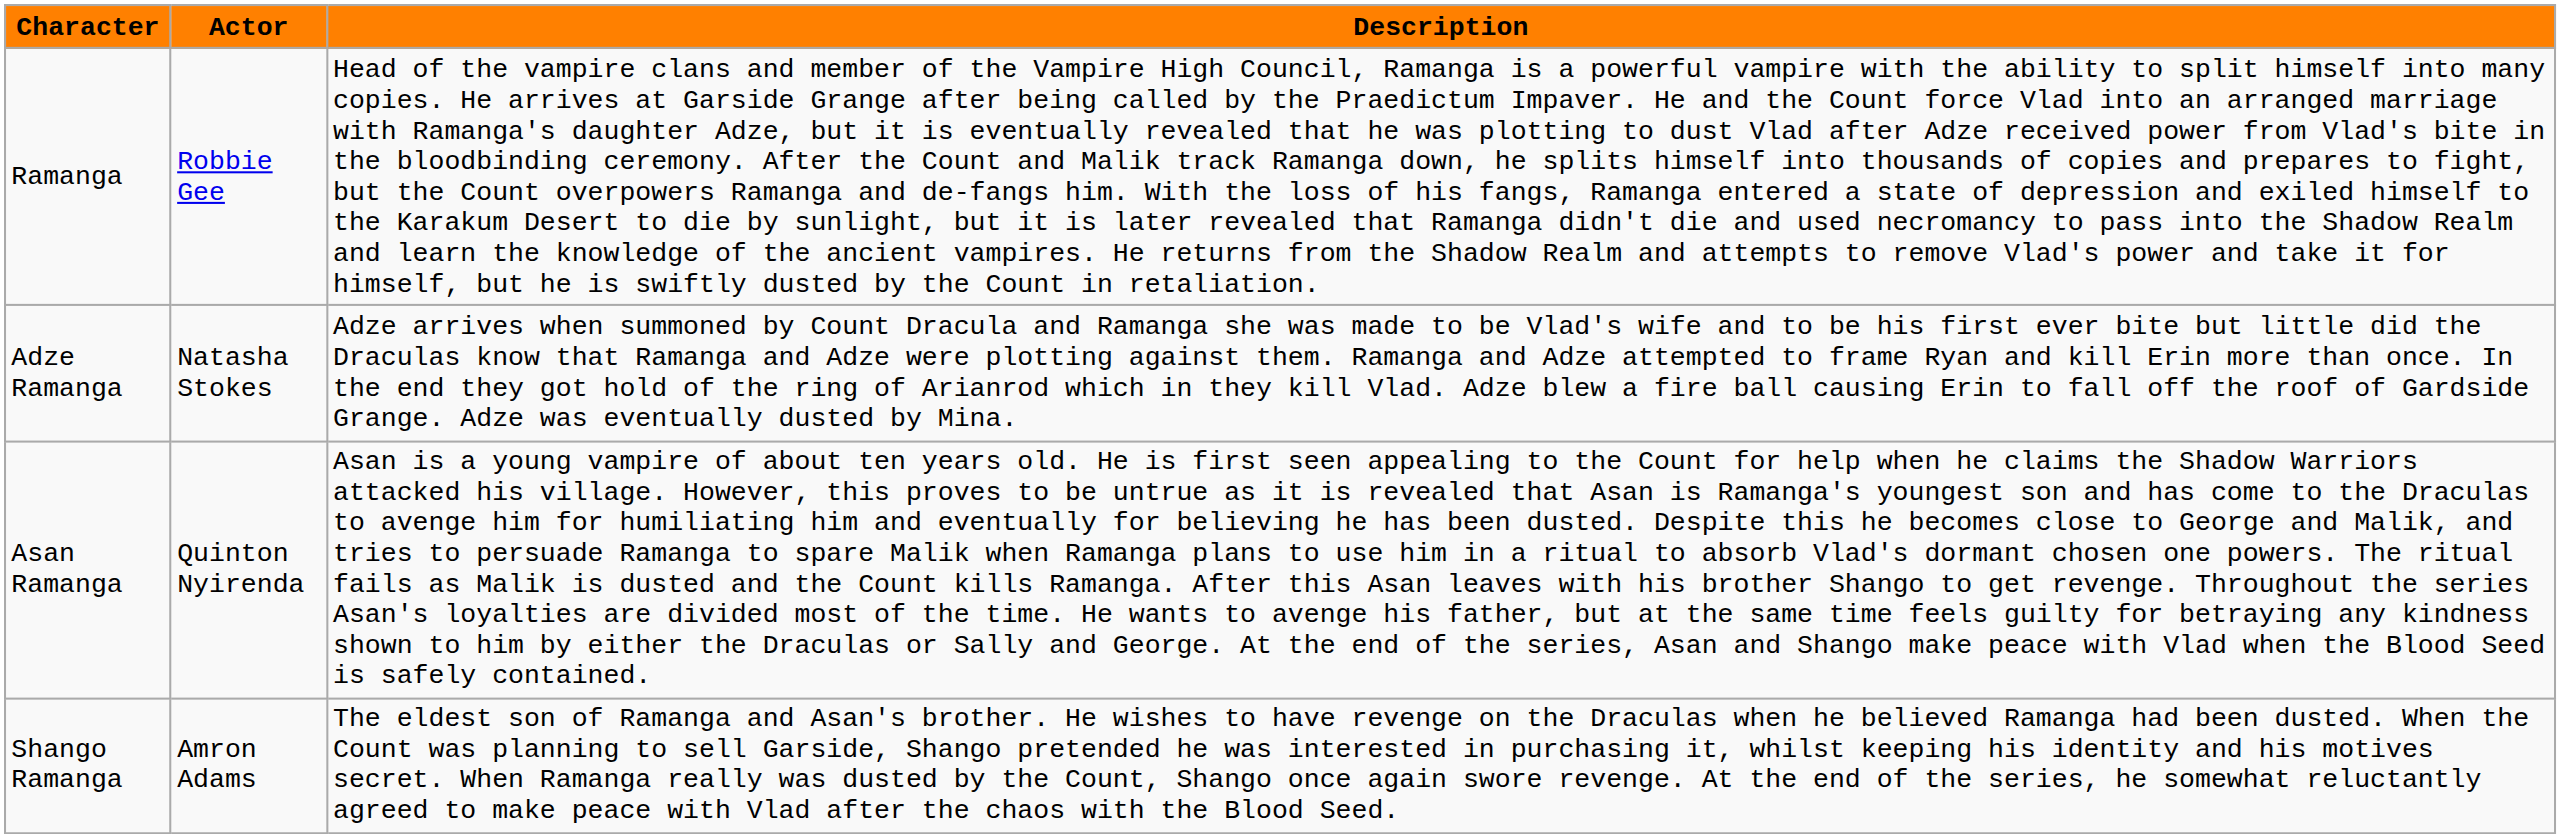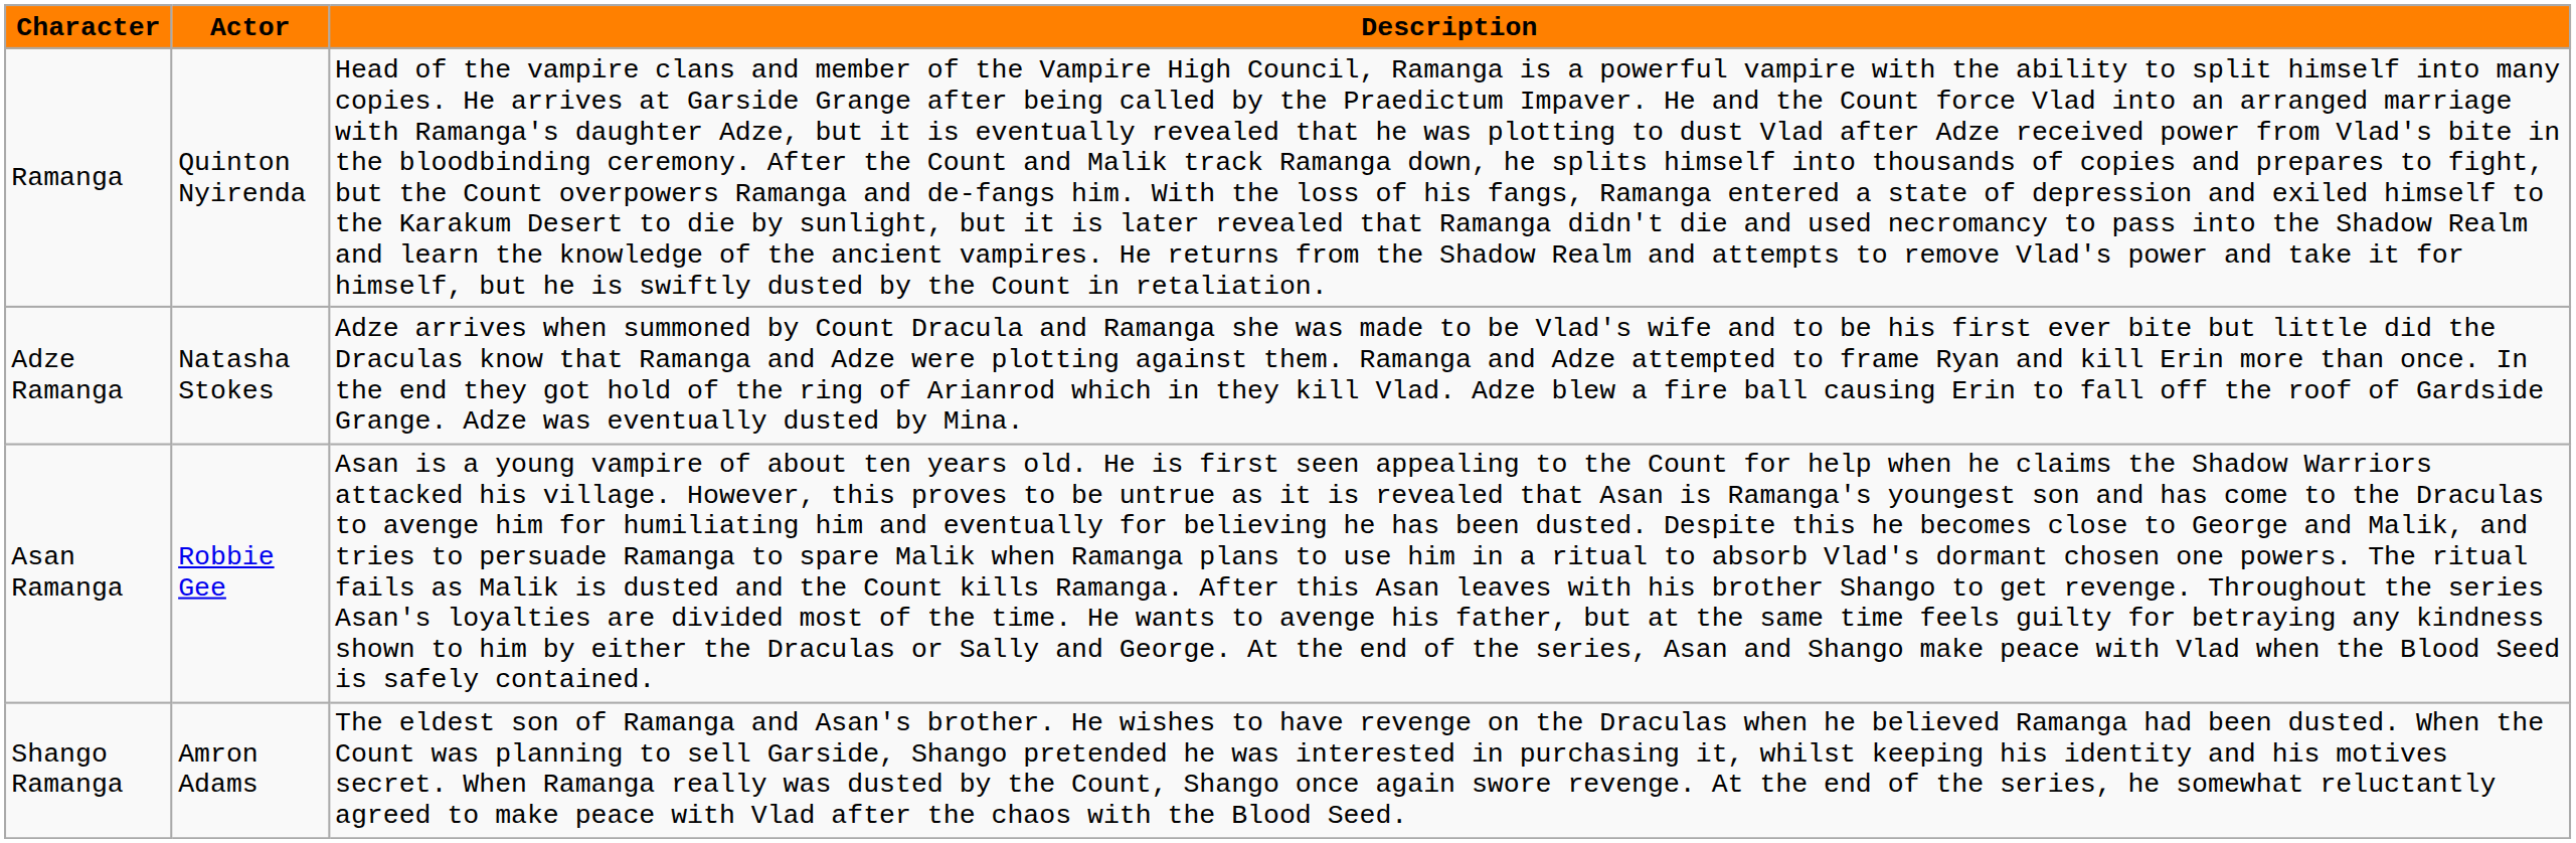 <table class="wikitable">
 <tr>
 <th style="background:#FF8000;">Character</th>
 <th style="background:#FF8000;">Actor</th>
 <th style="background:#FF8000;">Description</th>
 </tr>
 <tr>
 <td>Ramanga</td>
-<td><a href='#'>Robbie Gee</a></td>
+<td>Quinton Nyirenda</td>
 <td>Head of the vampire clans and member of the Vampire High Council, Ramanga is a powerful vampire with the ability to split himself into many copies. He arrives at Garside Grange after being called by the Praedictum Impaver. He and the Count force Vlad into an arranged marriage with Ramanga's daughter Adze, but it is eventually revealed that he was plotting to dust Vlad after Adze received power from Vlad's bite in the bloodbinding ceremony. After the Count and Malik track Ramanga down, he splits himself into thousands of copies and prepares to fight, but the Count overpowers Ramanga and de-fangs him. With the loss of his fangs, Ramanga entered a state of depression and exiled himself to the Karakum Desert to die by sunlight, but it is later revealed that Ramanga didn't die and used necromancy to pass into the Shadow Realm and learn the knowledge of the ancient vampires. He returns from the Shadow Realm and attempts to remove Vlad's power and take it for himself, but he is swiftly dusted by the Count in retaliation.</td>
 </tr>
 <tr>
 <td>Adze Ramanga</td>
 <td>Natasha Stokes</td>
 <td>Adze arrives when summoned by Count Dracula and Ramanga she was made to be Vlad's wife and to be his first ever bite but little did the Draculas know that Ramanga and Adze were plotting against them. Ramanga and Adze attempted to frame Ryan and kill Erin more than once. In the end they got hold of the ring of Arianrod which in they kill Vlad. Adze blew a fire ball causing Erin to fall off the roof of Gardside Grange. Adze was eventually dusted by Mina.</td>
 </tr>
 <tr>
 <td>Asan Ramanga</td>
-<td>Quinton Nyirenda</td>
+<td><a href='#'>Robbie Gee</a></td>
 <td>Asan is a young vampire of about ten years old. He is first seen appealing to the Count for help when he claims the Shadow Warriors attacked his village. However, this proves to be untrue as it is revealed that Asan is Ramanga's youngest son and has come to the Draculas to avenge him for humiliating him and eventually for believing he has been dusted. Despite this he becomes close to George and Malik, and tries to persuade Ramanga to spare Malik when Ramanga plans to use him in a ritual to absorb Vlad's dormant chosen one powers. The ritual fails as Malik is dusted and the Count kills Ramanga. After this Asan leaves with his brother Shango to get revenge. Throughout the series Asan's loyalties are divided most of the time. He wants to avenge his father, but at the same time feels guilty for betraying any kindness shown to him by either the Draculas or Sally and George. At the end of the series, Asan and Shango make peace with Vlad when the Blood Seed is safely contained.</td>
 </tr>
 <tr>
 <td>Shango Ramanga</td>
 <td>Amron Adams</td>
 <td>The eldest son of Ramanga and Asan's brother. He wishes to have revenge on the Draculas when he believed Ramanga had been dusted. When the Count was planning to sell Garside, Shango pretended he was interested in purchasing it, whilst keeping his identity and his motives secret. When Ramanga really was dusted by the Count, Shango once again swore revenge. At the end of the series, he somewhat reluctantly agreed to make peace with Vlad after the chaos with the Blood Seed.</td>
 </tr>
 </table>
